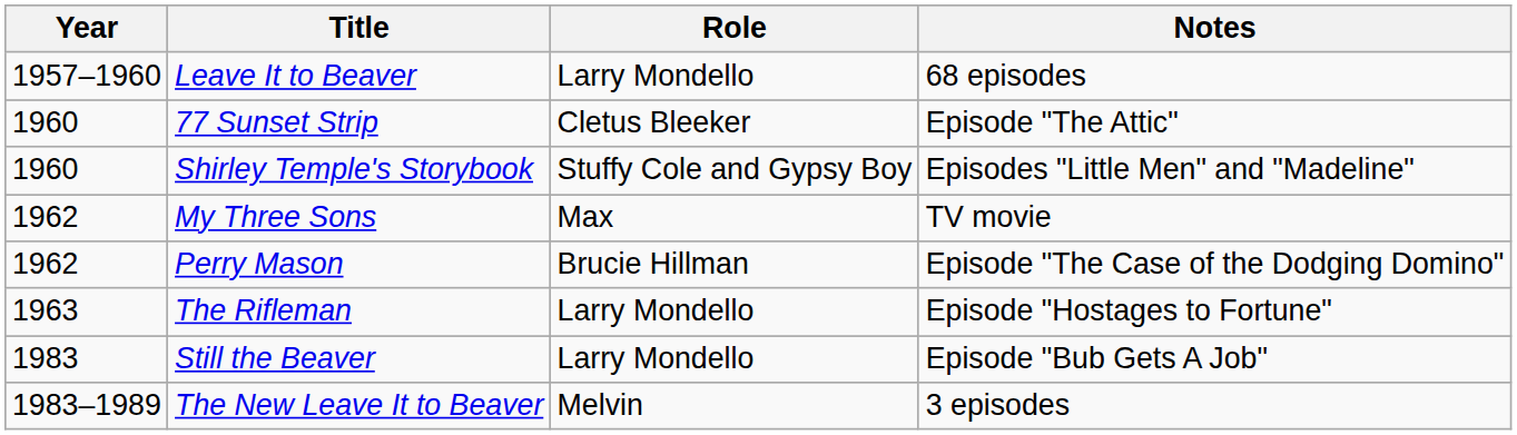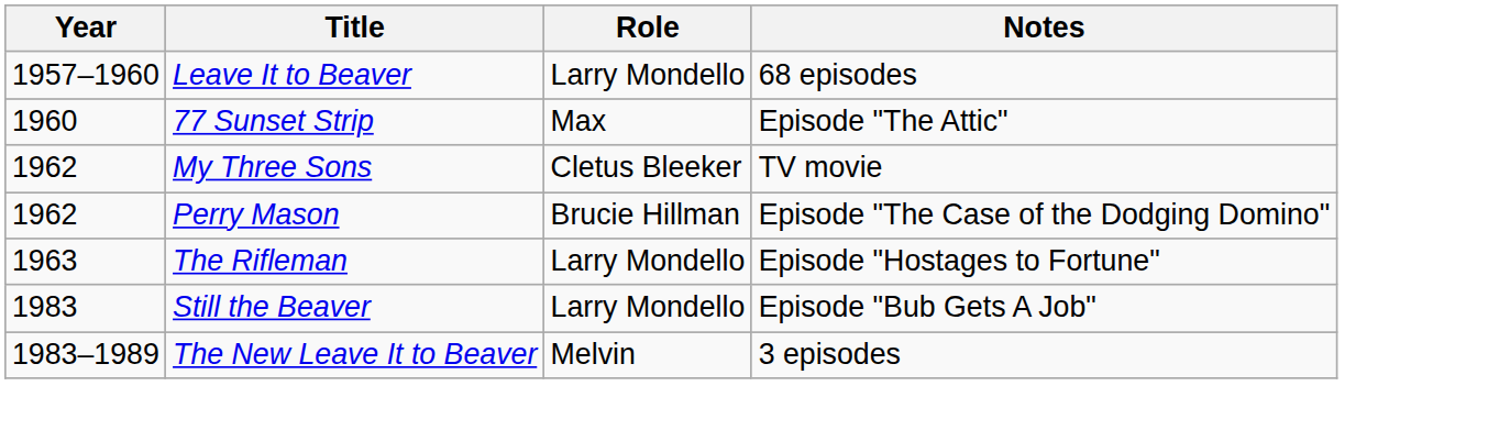 <table class="wikitable sortable">
 <tr>
 <th>Year</th>
 <th>Title</th>
 <th>Role</th>
 <th class="unsortable">Notes</th>
 </tr>
 <tr>
 <td>1957–1960</td>
 <td><em><a href='#'>Leave It to Beaver</a></em></td>
 <td>Larry Mondello</td>
 <td>68 episodes</td>
 </tr>
 <tr>
 <td>1960</td>
 <td><em><a href='#'>77 Sunset Strip</a></em></td>
-<td>Cletus Bleeker</td>
+<td>Max</td>
 <td>Episode "The Attic"</td>
-</tr>
-<tr>
-<td>1960</td>
-<td><em><a href='#'>Shirley Temple's Storybook</a></em></td>
-<td>Stuffy Cole and Gypsy Boy</td>
-<td>Episodes "Little Men" and "Madeline"</td>
 </tr>
 <tr 1962 Wagon Train "the Sam Darland story" "Johnny">
 <td>1962</td>
 <td><em><a href='#'>My Three Sons</a></em></td>
-<td>Max</td>
+<td>Cletus Bleeker</td>
 <td>TV movie</td>
 </tr>
 <tr>
 <td>1962</td>
 <td><em><a href='#'>Perry Mason</a></em></td>
 <td>Brucie Hillman</td>
 <td>Episode "The Case of the Dodging Domino"</td>
 </tr>
 <tr>
 <td>1963</td>
 <td><em><a href='#'>The Rifleman</a></em></td>
 <td>Larry Mondello</td>
 <td>Episode "Hostages to Fortune"</td>
 </tr>
 <tr>
 <td>1983</td>
 <td><em><a href='#'>Still the Beaver</a></em></td>
 <td>Larry Mondello</td>
 <td>Episode "Bub Gets A Job"</td>
 </tr>
 <tr>
 <td>1983–1989</td>
 <td><em><a href='#'>The New Leave It to Beaver</a></em></td>
 <td>Melvin</td>
 <td>3 episodes</td>
 </tr>
 </table>
